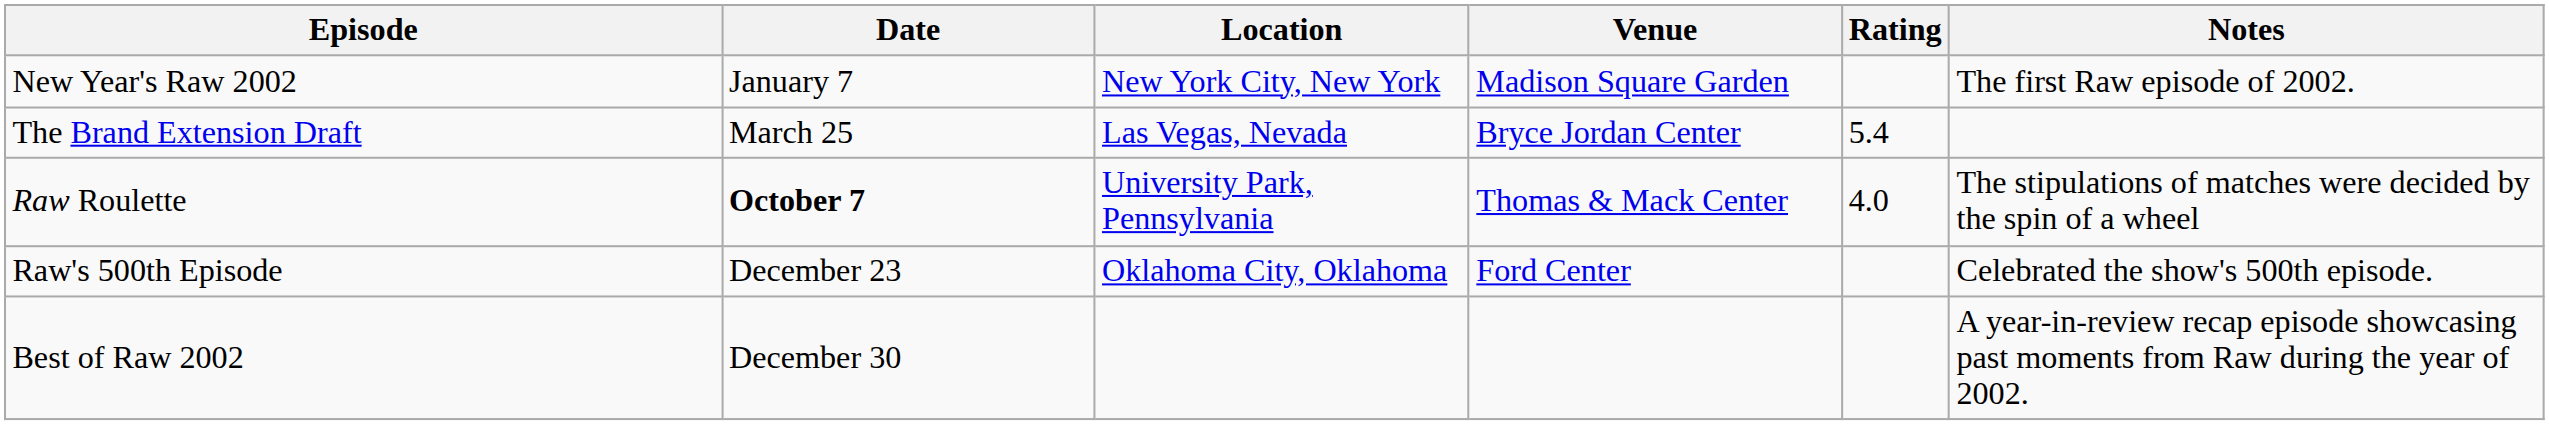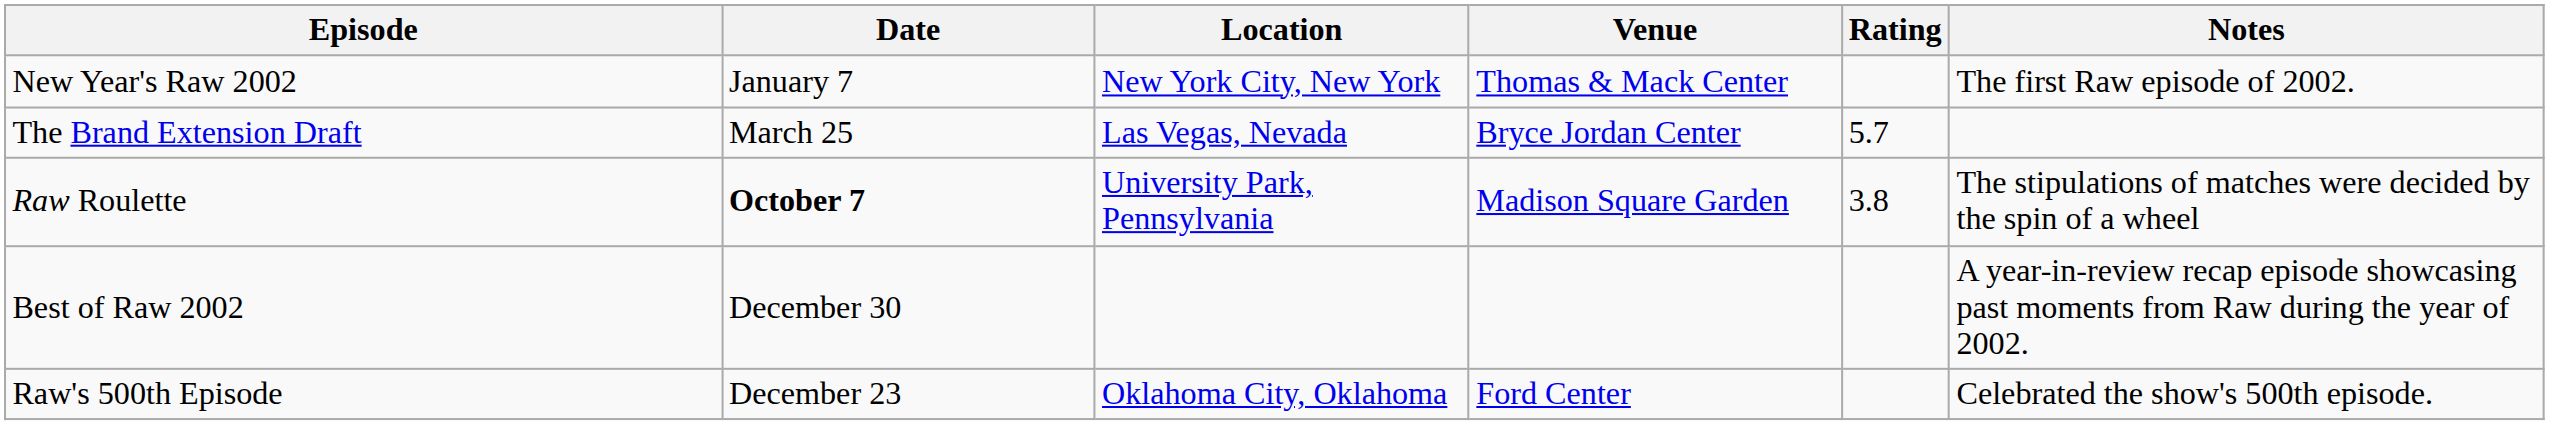 <table class="wikitable plainrowheaders sortable" style="width:100%;">
 <tr>
 <th style="width:29%;">Episode</th>
 <th style="width:15%;">Date</th>
 <th style="width:15%;">Location</th>
 <th style="width:15%;">Venue</th>
 <th style="width:2%;">Rating</th>
 <th style="width:99%;">Notes</th>
 </tr>
 <tr>
 <td>New Year's Raw 2002</td>
 <td>January 7</td>
 <td><a href='#'>New York City, New York</a></td>
-<td><a href='#'>Madison Square Garden</a></td>
+<td><a href='#'>Thomas & Mack Center</a></td>
 <td></td>
 <td>The first Raw episode of 2002.</td>
 </tr>
 <tr>
 <td>The <a href='#'>Brand Extension Draft</a></td>
 <td>March 25</td>
 <td><a href='#'>Las Vegas, Nevada</a></td>
 <td><a href='#'>Bryce Jordan Center</a></td>
-<td>5.4</td>
+<td>5.7</td>
 <td></td>
 </tr>
 <tr>
 <td><em>Raw</em> Roulette</td>
 <td><strong>October 7</strong></td>
 <td><a href='#'>University Park, Pennsylvania</a></td>
-<td><a href='#'>Thomas & Mack Center</a></td>
-<td>4.0</td>
+<td><a href='#'>Madison Square Garden</a></td>
+<td>3.8</td>
 <td>The stipulations of matches were decided by the spin of a wheel</td>
+</tr>
+<tr>
+<td>Best of Raw 2002</td>
+<td>December 30</td>
+<td></td>
+<td></td>
+<td></td>
+<td>A year-in-review recap episode showcasing past moments from Raw during the year of 2002.</td>
 </tr>
 <tr>
 <td>Raw's 500th Episode</td>
 <td>December 23</td>
 <td><a href='#'>Oklahoma City, Oklahoma</a></td>
 <td><a href='#'>Ford Center</a></td>
 <td></td>
 <td>Celebrated the show's 500th episode.</td>
 </tr>
-<tr>
-<td>Best of Raw 2002</td>
-<td>December 30</td>
-<td></td>
-<td></td>
-<td></td>
-<td>A year-in-review recap episode showcasing past moments from Raw during the year of 2002.</td>
-</tr>
 </table>
